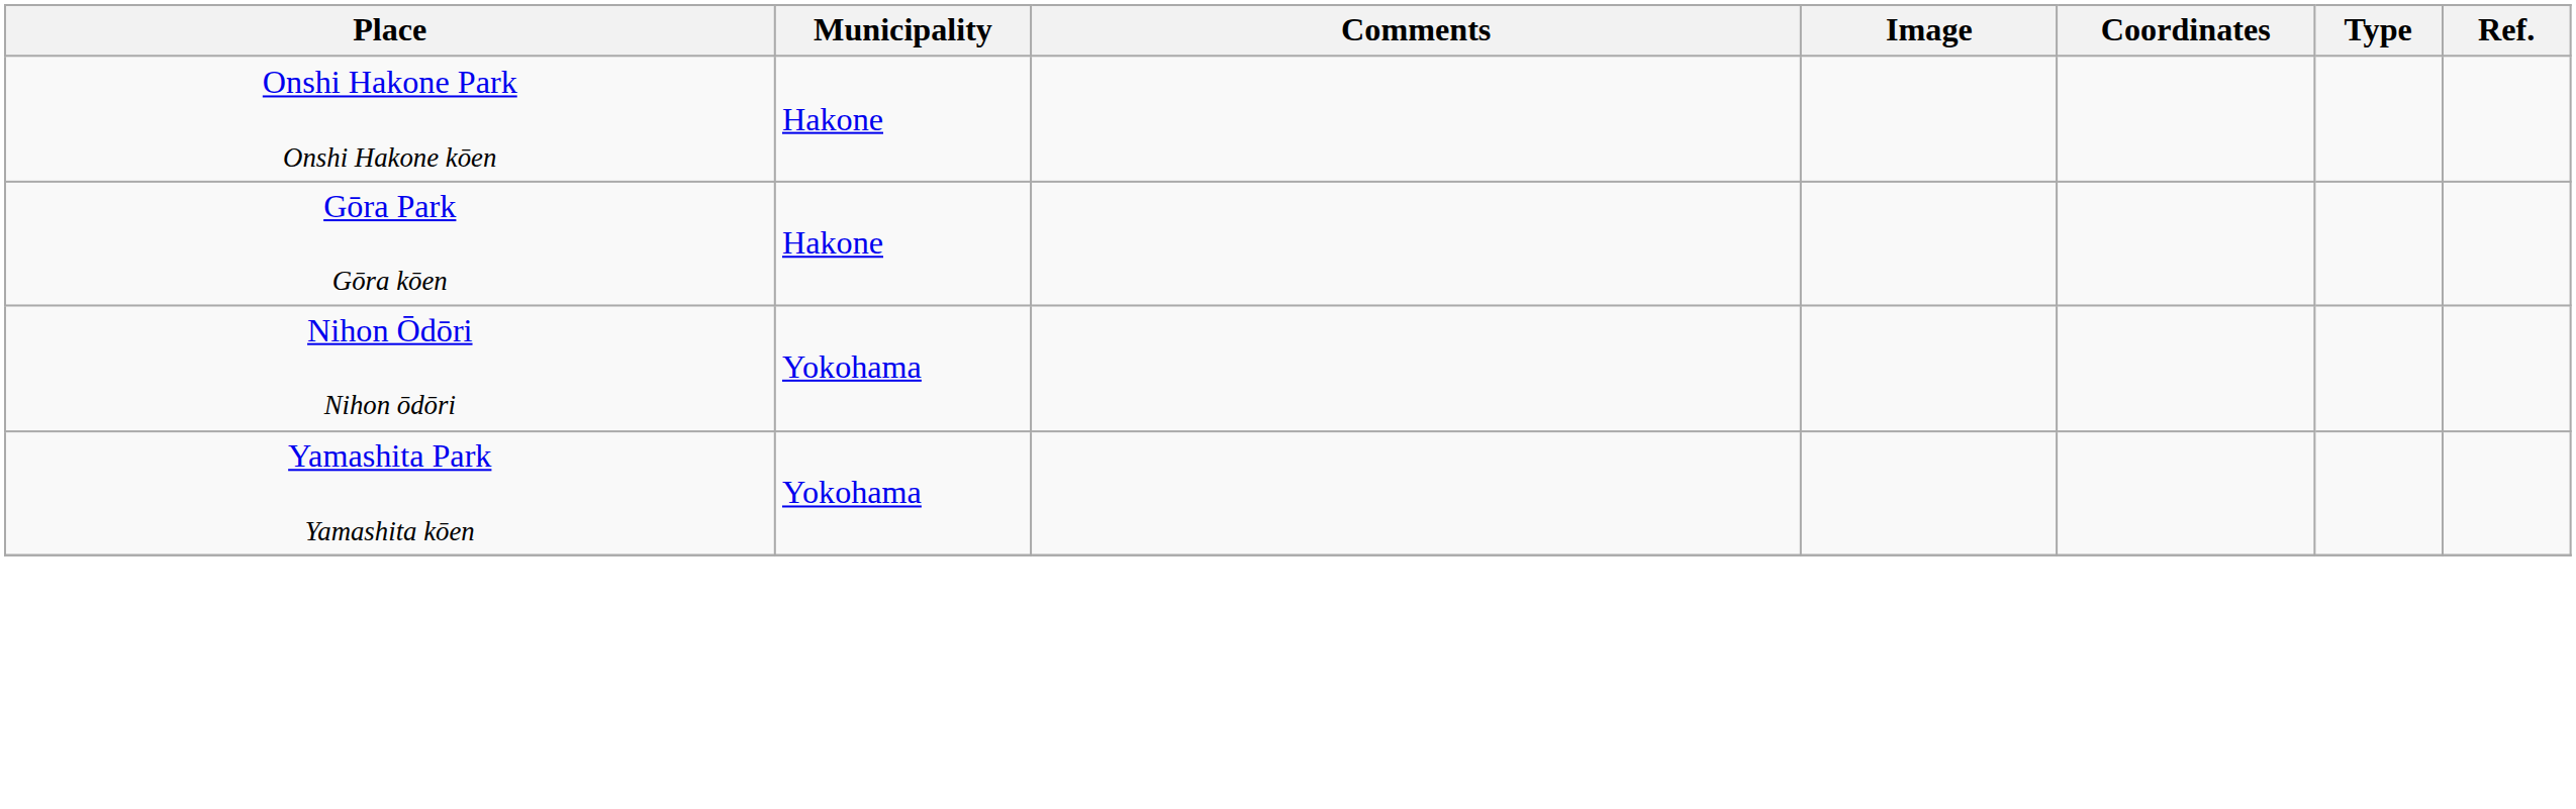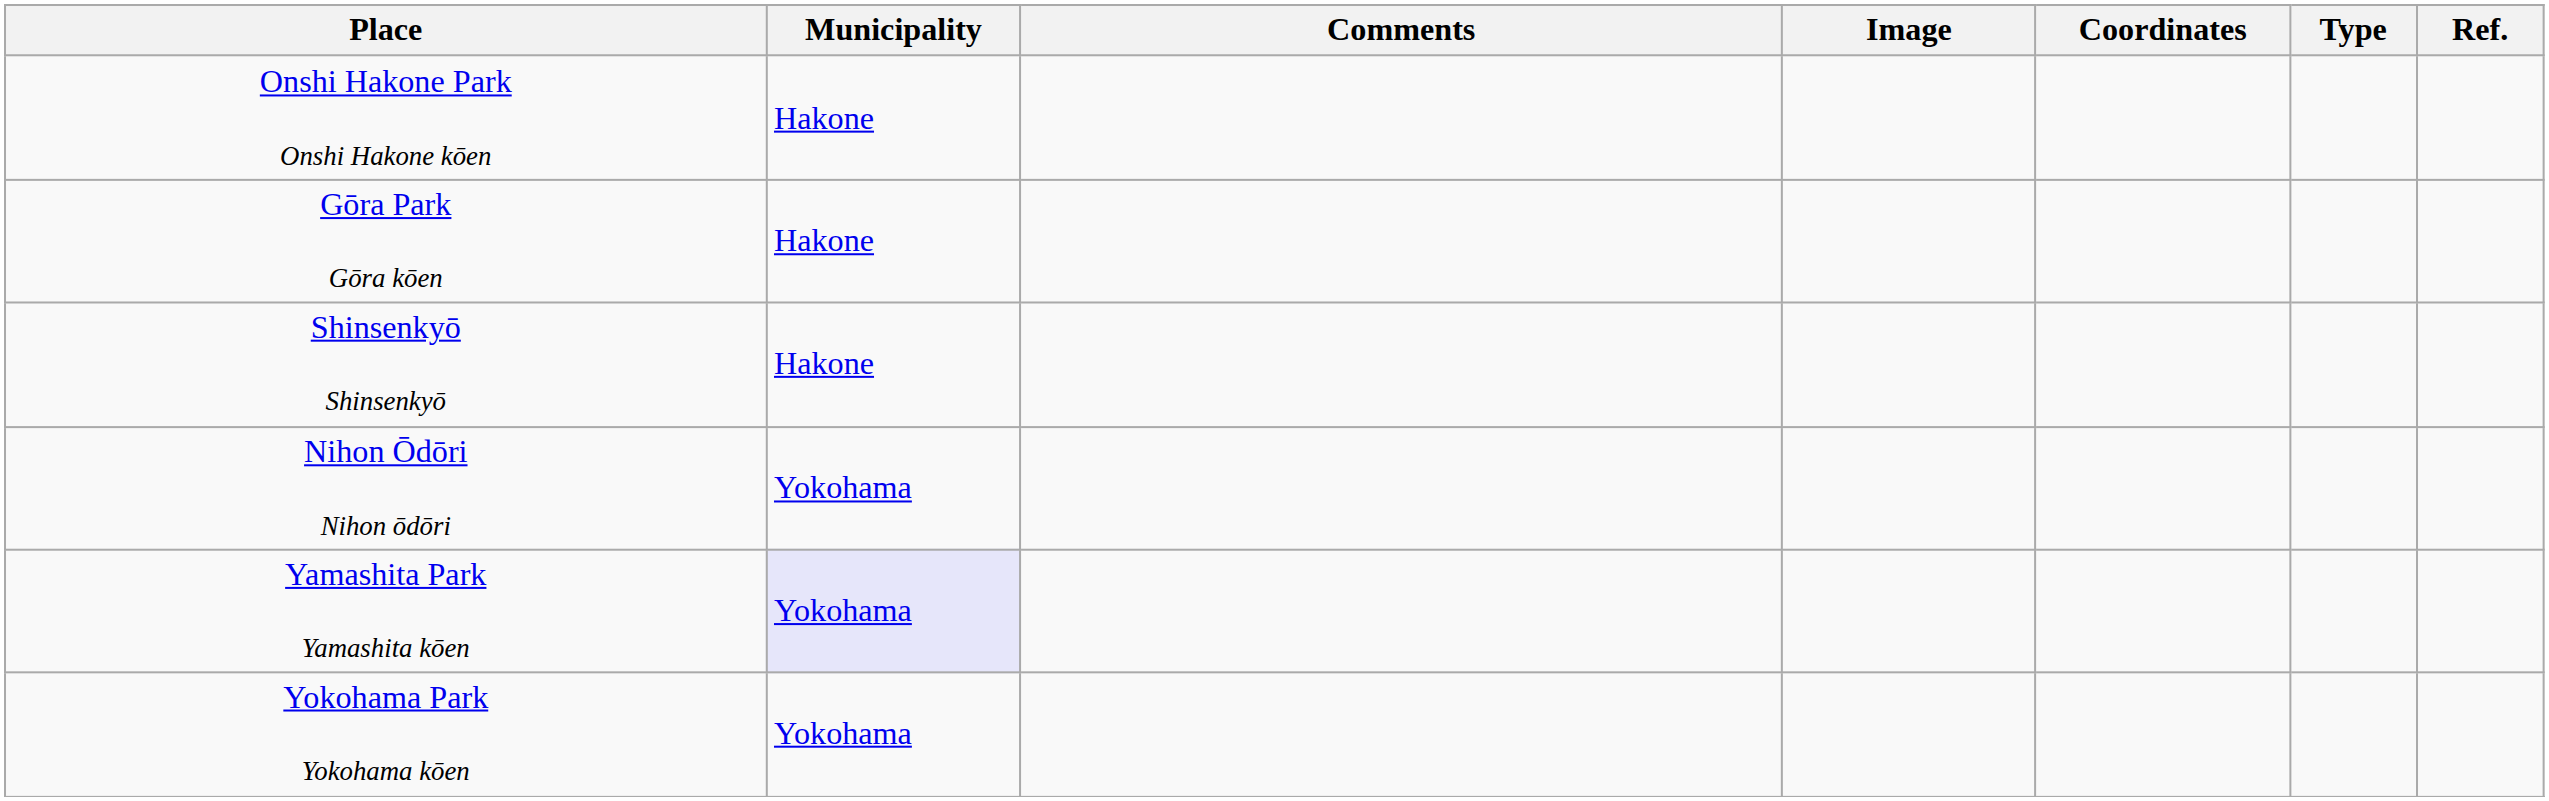 <table class="wikitable sortable"  style="width:100%;">
 <tr>
 <th width="30%" align="left">Place</th>
 <th width="10%" align="left">Municipality</th>
 <th width="30%" align="left" class="unsortable">Comments</th>
 <th width="10%" align="left"  class="unsortable">Image</th>
 <th width="10%" align="left" class="unsortable">Coordinates</th>
 <th width="5%" align="left">Type</th>
 <th width="5%" align="left"  class="unsortable">Ref.</th>
 </tr>
 <tr>
 <td align="center"><a href='#'>Onshi Hakone Park</a><br><br><small><em>Onshi Hakone kōen</em></small></td>
 <td><a href='#'>Hakone</a></td>
 <td></td>
 <td></td>
 <td></td>
 <td></td>
 <td></td>
 </tr>
 <tr>
 <td align="center"><a href='#'>Gōra Park</a><br><br><small><em>Gōra kōen</em></small></td>
 <td><a href='#'>Hakone</a></td>
 <td></td>
 <td></td>
 <td></td>
 <td></td>
 <td></td>
 </tr>
 <tr>
+<td align="center"><a href='#'>Shinsenkyō</a><br><br><small><em>Shinsenkyō</em></small></td>
+<td><a href='#'>Hakone</a></td>
+<td></td>
+<td></td>
+<td></td>
+<td></td>
+<td></td>
+</tr>
+<tr>
 <td align="center"><a href='#'>Nihon Ōdōri</a><br><br><small><em>Nihon ōdōri</em></small></td>
 <td><a href='#'>Yokohama</a></td>
 <td></td>
 <td></td>
 <td></td>
 <td></td>
 <td></td>
 </tr>
 <tr>
 <td align="center"><a href='#'>Yamashita Park</a><br><br><small><em>Yamashita kōen</em></small></td>
+<td style="background: lavender;"><a href='#'>Yokohama</a></td>
+<td></td>
+<td></td>
+<td></td>
+<td></td>
+<td></td>
+</tr>
+<tr>
+<td align="center"><a href='#'>Yokohama Park</a><br><br><small><em>Yokohama kōen</em></small></td>
 <td><a href='#'>Yokohama</a></td>
 <td></td>
 <td></td>
 <td></td>
 <td></td>
 <td></td>
 </tr>
 <tr>
 </tr>
 </table>
